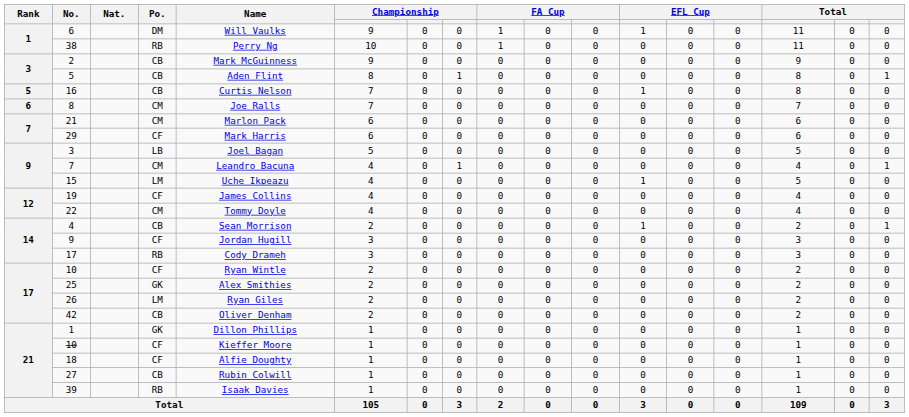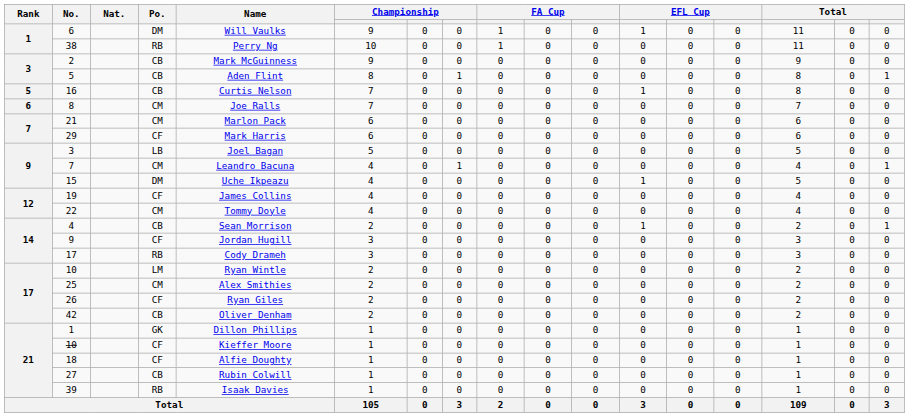 <table class="wikitable" style="text-align:center; font-size:95%; width:95%;">
 <tr>
 <th rowspan=2>Rank</th>
 <th rowspan=2>No.</th>
 <th rowspan=2>Nat.</th>
 <th rowspan=2>Po.</th>
 <th rowspan=2>Name</th>
 <th colspan=3 width=100px><a href='#'>Championship</a></th>
 <th colspan=3 width=100px><a href='#'>FA Cup</a></th>
 <th colspan=3 width=100px><a href='#'>EFL Cup</a></th>
 <th colspan=3 width=100px>Total</th>
 </tr>
 <tr>
 <th></th>
 <th></th>
 <th></th>
 <th></th>
 <th></th>
 <th></th>
 <th></th>
 <th></th>
 <th></th>
 <th></th>
 <th></th>
 <th></th>
 </tr>
 <tr>
 <th rowspan=2>1</th>
 <td>6</td>
 <td></td>
 <td>DM</td>
 <td><a href='#'>Will Vaulks</a></td>
 <td>9</td>
 <td>0</td>
 <td>0</td>
 <td>1</td>
 <td>0</td>
 <td>0</td>
 <td>1</td>
 <td>0</td>
 <td>0</td>
 <td>11</td>
 <td>0</td>
 <td>0</td>
 </tr>
 <tr>
 <td>38</td>
 <td></td>
 <td>RB</td>
 <td><a href='#'>Perry Ng</a></td>
 <td>10</td>
 <td>0</td>
 <td>0</td>
 <td>1</td>
 <td>0</td>
 <td>0</td>
 <td>0</td>
 <td>0</td>
 <td>0</td>
 <td>11</td>
 <td>0</td>
 <td>0</td>
 </tr>
 <tr>
 <th rowspan=2>3</th>
 <td>2</td>
 <td></td>
 <td>CB</td>
 <td><a href='#'>Mark McGuinness</a></td>
 <td>9</td>
 <td>0</td>
 <td>0</td>
 <td>0</td>
 <td>0</td>
 <td>0</td>
 <td>0</td>
 <td>0</td>
 <td>0</td>
 <td>9</td>
 <td>0</td>
 <td>0</td>
 </tr>
 <tr>
 <td>5</td>
 <td></td>
 <td>CB</td>
 <td><a href='#'>Aden Flint</a></td>
 <td>8</td>
 <td>0</td>
 <td>1</td>
 <td>0</td>
 <td>0</td>
 <td>0</td>
 <td>0</td>
 <td>0</td>
 <td>0</td>
 <td>8</td>
 <td>0</td>
 <td>1</td>
 </tr>
 <tr>
 <th rowspan=1>5</th>
 <td>16</td>
 <td></td>
 <td>CB</td>
 <td><a href='#'>Curtis Nelson</a></td>
 <td>7</td>
 <td>0</td>
 <td>0</td>
 <td>0</td>
 <td>0</td>
 <td>0</td>
 <td>1</td>
 <td>0</td>
 <td>0</td>
 <td>8</td>
 <td>0</td>
 <td>0</td>
 </tr>
 <tr>
 <th rowspan=1>6</th>
 <td>8</td>
 <td></td>
 <td>CM</td>
 <td><a href='#'>Joe Ralls</a></td>
 <td>7</td>
 <td>0</td>
 <td>0</td>
 <td>0</td>
 <td>0</td>
 <td>0</td>
 <td>0</td>
 <td>0</td>
 <td>0</td>
 <td>7</td>
 <td>0</td>
 <td>0</td>
 </tr>
 <tr>
 <th rowspan=2>7</th>
 <td>21</td>
 <td></td>
 <td>CM</td>
 <td><a href='#'>Marlon Pack</a></td>
 <td>6</td>
 <td>0</td>
 <td>0</td>
 <td>0</td>
 <td>0</td>
 <td>0</td>
 <td>0</td>
 <td>0</td>
 <td>0</td>
 <td>6</td>
 <td>0</td>
 <td>0</td>
 </tr>
 <tr>
 <td>29</td>
 <td></td>
 <td>CF</td>
 <td><a href='#'>Mark Harris</a></td>
 <td>6</td>
 <td>0</td>
 <td>0</td>
 <td>0</td>
 <td>0</td>
 <td>0</td>
 <td>0</td>
 <td>0</td>
 <td>0</td>
 <td>6</td>
 <td>0</td>
 <td>0</td>
 </tr>
 <tr>
 <th rowspan=3>9</th>
 <td>3</td>
 <td></td>
 <td>LB</td>
 <td><a href='#'>Joel Bagan</a></td>
 <td>5</td>
 <td>0</td>
 <td>0</td>
 <td>0</td>
 <td>0</td>
 <td>0</td>
 <td>0</td>
 <td>0</td>
 <td>0</td>
 <td>5</td>
 <td>0</td>
 <td>0</td>
 </tr>
 <tr>
 <td>7</td>
 <td></td>
 <td>CM</td>
 <td><a href='#'>Leandro Bacuna</a></td>
 <td>4</td>
 <td>0</td>
 <td>1</td>
 <td>0</td>
 <td>0</td>
 <td>0</td>
 <td>0</td>
 <td>0</td>
 <td>0</td>
 <td>4</td>
 <td>0</td>
 <td>1</td>
 </tr>
 <tr>
 <td>15</td>
 <td></td>
-<td>LM</td>
+<td>DM</td>
 <td><a href='#'>Uche Ikpeazu</a></td>
 <td>4</td>
 <td>0</td>
 <td>0</td>
 <td>0</td>
 <td>0</td>
 <td>0</td>
 <td>1</td>
 <td>0</td>
 <td>0</td>
 <td>5</td>
 <td>0</td>
 <td>0</td>
 </tr>
 <tr>
 <th rowspan=2>12</th>
 <td>19</td>
 <td></td>
 <td>CF</td>
 <td><a href='#'>James Collins</a></td>
 <td>4</td>
 <td>0</td>
 <td>0</td>
 <td>0</td>
 <td>0</td>
 <td>0</td>
 <td>0</td>
 <td>0</td>
 <td>0</td>
 <td>4</td>
 <td>0</td>
 <td>0</td>
 </tr>
 <tr>
 <td>22</td>
 <td></td>
 <td>CM</td>
 <td><a href='#'>Tommy Doyle</a></td>
 <td>4</td>
 <td>0</td>
 <td>0</td>
 <td>0</td>
 <td>0</td>
 <td>0</td>
 <td>0</td>
 <td>0</td>
 <td>0</td>
 <td>4</td>
 <td>0</td>
 <td>0</td>
 </tr>
 <tr>
 <th rowspan=3>14</th>
 <td>4</td>
 <td></td>
 <td>CB</td>
 <td><a href='#'>Sean Morrison</a></td>
 <td>2</td>
 <td>0</td>
 <td>0</td>
 <td>0</td>
 <td>0</td>
 <td>0</td>
 <td>1</td>
 <td>0</td>
 <td>0</td>
 <td>2</td>
 <td>0</td>
 <td>1</td>
 </tr>
 <tr>
 <td>9</td>
 <td></td>
 <td>CF</td>
 <td><a href='#'>Jordan Hugill</a></td>
 <td>3</td>
 <td>0</td>
 <td>0</td>
 <td>0</td>
 <td>0</td>
 <td>0</td>
 <td>0</td>
 <td>0</td>
 <td>0</td>
 <td>3</td>
 <td>0</td>
 <td>0</td>
 </tr>
 <tr>
 <td>17</td>
 <td></td>
 <td>RB</td>
 <td><a href='#'>Cody Drameh</a></td>
 <td>3</td>
 <td>0</td>
 <td>0</td>
 <td>0</td>
 <td>0</td>
 <td>0</td>
 <td>0</td>
 <td>0</td>
 <td>0</td>
 <td>3</td>
 <td>0</td>
 <td>0</td>
 </tr>
 <tr>
 <th rowspan=4>17</th>
 <td>10</td>
 <td></td>
-<td>CF</td>
+<td>LM</td>
 <td><a href='#'>Ryan Wintle</a></td>
 <td>2</td>
 <td>0</td>
 <td>0</td>
 <td>0</td>
 <td>0</td>
 <td>0</td>
 <td>0</td>
 <td>0</td>
 <td>0</td>
 <td>2</td>
 <td>0</td>
 <td>0</td>
 </tr>
 <tr>
 <td>25</td>
 <td></td>
-<td>GK</td>
+<td>CM</td>
 <td><a href='#'>Alex Smithies</a></td>
 <td>2</td>
 <td>0</td>
 <td>0</td>
 <td>0</td>
 <td>0</td>
 <td>0</td>
 <td>0</td>
 <td>0</td>
 <td>0</td>
 <td>2</td>
 <td>0</td>
 <td>0</td>
 </tr>
 <tr>
 <td>26</td>
 <td></td>
-<td>LM</td>
+<td>CF</td>
 <td><a href='#'>Ryan Giles</a></td>
 <td>2</td>
 <td>0</td>
 <td>0</td>
 <td>0</td>
 <td>0</td>
 <td>0</td>
 <td>0</td>
 <td>0</td>
 <td>0</td>
 <td>2</td>
 <td>0</td>
 <td>0</td>
 </tr>
 <tr>
 <td>42</td>
 <td></td>
 <td>CB</td>
 <td><a href='#'>Oliver Denham</a></td>
 <td>2</td>
 <td>0</td>
 <td>0</td>
 <td>0</td>
 <td>0</td>
 <td>0</td>
 <td>0</td>
 <td>0</td>
 <td>0</td>
 <td>2</td>
 <td>0</td>
 <td>0</td>
 </tr>
 <tr>
 <th rowspan=5>21</th>
 <td>1</td>
 <td></td>
 <td>GK</td>
 <td><a href='#'>Dillon Phillips</a></td>
 <td>1</td>
 <td>0</td>
 <td>0</td>
 <td>0</td>
 <td>0</td>
 <td>0</td>
 <td>0</td>
 <td>0</td>
 <td>0</td>
 <td>1</td>
 <td>0</td>
 <td>0</td>
 </tr>
 <tr>
 <td><s>10</s></td>
 <td></td>
 <td>CF</td>
 <td><a href='#'>Kieffer Moore</a></td>
 <td>1</td>
 <td>0</td>
 <td>0</td>
 <td>0</td>
 <td>0</td>
 <td>0</td>
 <td>0</td>
 <td>0</td>
 <td>0</td>
 <td>1</td>
 <td>0</td>
 <td>0</td>
 </tr>
 <tr>
 <td>18</td>
 <td></td>
 <td>CF</td>
 <td><a href='#'>Alfie Doughty</a></td>
 <td>1</td>
 <td>0</td>
 <td>0</td>
 <td>0</td>
 <td>0</td>
 <td>0</td>
 <td>0</td>
 <td>0</td>
 <td>0</td>
 <td>1</td>
 <td>0</td>
 <td>0</td>
 </tr>
 <tr>
 <td>27</td>
 <td></td>
 <td>CB</td>
 <td><a href='#'>Rubin Colwill</a></td>
 <td>1</td>
 <td>0</td>
 <td>0</td>
 <td>0</td>
 <td>0</td>
 <td>0</td>
 <td>0</td>
 <td>0</td>
 <td>0</td>
 <td>1</td>
 <td>0</td>
 <td>0</td>
 </tr>
 <tr>
 <td>39</td>
 <td></td>
 <td>RB</td>
 <td><a href='#'>Isaak Davies</a></td>
 <td>1</td>
 <td>0</td>
 <td>0</td>
 <td>0</td>
 <td>0</td>
 <td>0</td>
 <td>0</td>
 <td>0</td>
 <td>0</td>
 <td>1</td>
 <td>0</td>
 <td>0</td>
 </tr>
 <tr>
 <th colspan=5>Total</th>
 <th>105</th>
 <th>0</th>
 <th>3</th>
 <th>2</th>
 <th>0</th>
 <th>0</th>
 <th>3</th>
 <th>0</th>
 <th>0</th>
 <th>109</th>
 <th>0</th>
 <th>3</th>
 </tr>
 </table>
